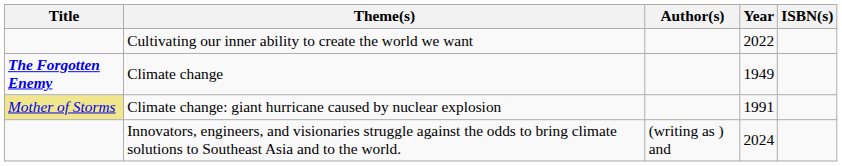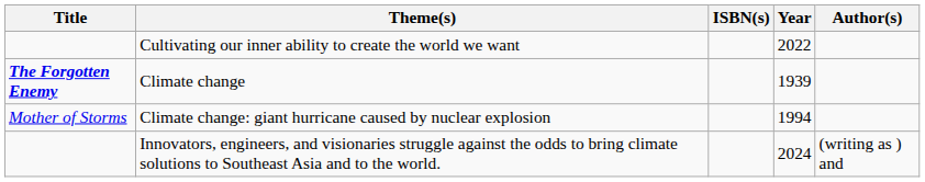 <table class="wikitable sortable">
 <tr>
 <th>Title</th>
 <th>Theme(s)</th>
+<th>ISBN(s)</th>
+<th>Year</th>
 <th>Author(s)</th>
-<th>Year</th>
-<th>ISBN(s)</th>
 </tr>
 <tr>
 <td></td>
 <td>Cultivating our inner ability to create the world we want</td>
 <td></td>
 <td>2022</td>
 <td></td>
 </tr>
 <tr>
 <td><strong><em><a href='#'>The Forgotten Enemy</a></em></strong></td>
 <td>Climate change</td>
 <td></td>
-<td>1949</td>
+<td>1939</td>
 <td></td>
 </tr>
 <tr>
-<td style="background: khaki;"><em><a href='#'>Mother of Storms</a></em></td>
+<td><em><a href='#'>Mother of Storms</a></em></td>
 <td>Climate change: giant hurricane caused by nuclear explosion</td>
 <td></td>
-<td>1991</td>
+<td>1994</td>
 <td></td>
 </tr>
 <tr>
 <td><em></em></td>
 <td>Innovators, engineers, and visionaries struggle against the odds to bring climate solutions to Southeast Asia and to the world.</td>
+<td></td>
+<td>2024</td>
 <td> (writing as ) and </td>
-<td>2024</td>
-<td></td>
 </tr>
 </table>
